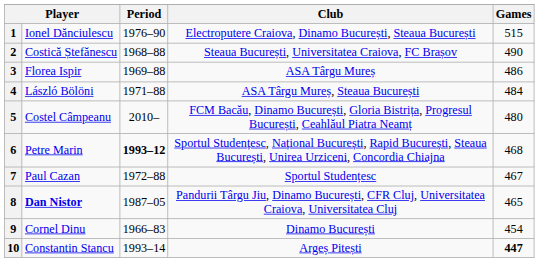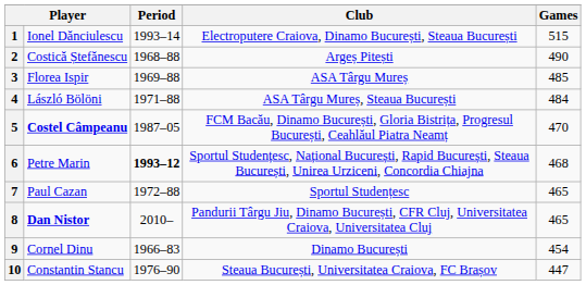 <table class="wikitable sortable" style="text-align:left;">
 <tr>
 </tr>
 <tr>
 <th colspan="2" style="text-align:center;">Player</th>
 <th style="text-align:center;">Period</th>
 <th style="width:420px;">Club</th>
 <th style="text-align:center;">Games</th>
 </tr>
 <tr>
 <th>1</th>
 <td> <a href='#'>Ionel Dănciulescu</a></td>
-<td style="text-align:center;">1976–90</td>
+<td style="text-align:center;">1993–14</td>
 <td style="text-align:center;"><a href='#'>Electroputere Craiova</a>, <a href='#'>Dinamo București</a>, <a href='#'>Steaua București</a></td>
 <td style="text-align:center;">515</td>
 </tr>
 <tr>
 <th>2</th>
 <td> <a href='#'>Costică Ștefănescu</a></td>
 <td style="text-align:center;">1968–88</td>
-<td style="text-align:center;"><a href='#'>Steaua București</a>, <a href='#'>Universitatea Craiova</a>, <a href='#'>FC Brașov</a></td>
+<td style="text-align:center;"><a href='#'>Argeș Pitești</a></td>
 <td style="text-align:center;">490</td>
 </tr>
 <tr>
 <th>3</th>
 <td> <a href='#'>Florea Ispir</a></td>
 <td style="text-align:center;">1969–88</td>
 <td style="text-align:center;"><a href='#'>ASA Târgu Mureș</a></td>
-<td style="text-align:center;">486</td>
+<td style="text-align:center;">485</td>
 </tr>
 <tr>
 <th>4</th>
 <td> <a href='#'>László Bölöni</a></td>
 <td style="text-align:center;">1971–88</td>
 <td style="text-align:center;"><a href='#'>ASA Târgu Mureș</a>, <a href='#'>Steaua București</a></td>
 <td style="text-align:center;">484</td>
 </tr>
 <tr>
 <th>5</th>
-<td> <a href='#'>Costel Câmpeanu</a></td>
-<td style="text-align:center;">2010–</td>
+<td><strong> <a href='#'>Costel Câmpeanu</a></strong></td>
+<td style="text-align:center;">1987–05</td>
 <td style="text-align:center;"><a href='#'>FCM Bacău</a>, <a href='#'>Dinamo București</a>, <a href='#'>Gloria Bistrița</a>, <a href='#'>Progresul București</a>, <a href='#'>Ceahlăul Piatra Neamț</a></td>
-<td style="text-align:center;">480</td>
+<td style="text-align:center;">470</td>
 </tr>
 <tr>
 <th>6</th>
 <td> <a href='#'>Petre Marin</a></td>
 <td style="text-align:center;"><strong>1993–12</strong></td>
 <td style="text-align:center;"><a href='#'>Sportul Studențesc</a>, <a href='#'>Național București</a>, <a href='#'>Rapid București</a>, <a href='#'>Steaua București</a>, <a href='#'>Unirea Urziceni</a>, <a href='#'>Concordia Chiajna</a></td>
 <td style="text-align:center;">468</td>
 </tr>
 <tr>
 <th>7</th>
 <td> <a href='#'>Paul Cazan</a></td>
 <td style="text-align:center;">1972–88</td>
 <td style="text-align:center;"><a href='#'>Sportul Studențesc</a></td>
-<td style="text-align:center;">467</td>
+<td style="text-align:center;">465</td>
 </tr>
 <tr>
 <th>8</th>
 <td> <strong><a href='#'>Dan Nistor</a></strong></td>
-<td style="text-align:center;">1987–05</td>
+<td style="text-align:center;">2010–</td>
 <td style="text-align:center;"><a href='#'>Pandurii Târgu Jiu</a>, <a href='#'>Dinamo București</a>, <a href='#'>CFR Cluj</a>, <a href='#'>Universitatea Craiova</a>, <a href='#'>Universitatea Cluj</a></td>
 <td style="text-align:center;">465</td>
 </tr>
 <tr>
 <th>9</th>
 <td> <a href='#'>Cornel Dinu</a></td>
 <td style="text-align:center;">1966–83</td>
 <td style="text-align:center;"><a href='#'>Dinamo București</a></td>
 <td style="text-align:center;">454</td>
 </tr>
 <tr>
 <th>10</th>
 <td> <a href='#'>Constantin Stancu</a></td>
-<td style="text-align:center;">1993–14</td>
-<td style="text-align:center;"><a href='#'>Argeș Pitești</a></td>
-<td style="text-align:center;"><strong>447</strong></td>
+<td style="text-align:center;">1976–90</td>
+<td style="text-align:center;"><a href='#'>Steaua București</a>, <a href='#'>Universitatea Craiova</a>, <a href='#'>FC Brașov</a></td>
+<td style="text-align:center;">447</td>
 </tr>
 </table>
